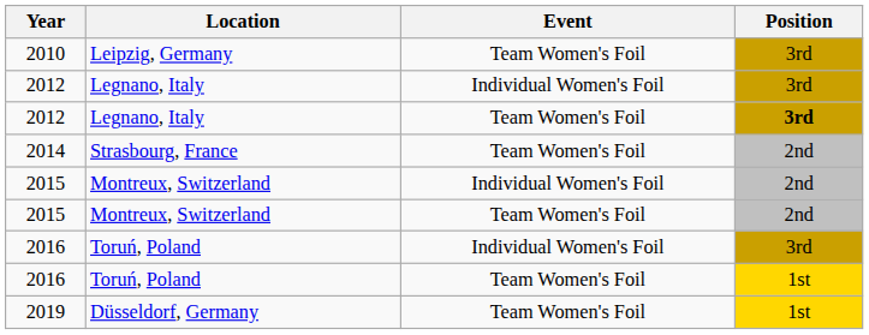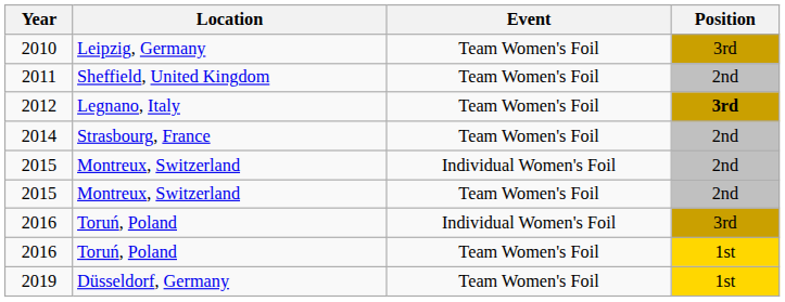 <table class="wikitable" width="50%" style="font-size:90%; text-align:center;">
 <tr>
 <th>Year</th>
 <th>Location</th>
 <th>Event</th>
 <th>Position</th>
 </tr>
 <tr>
 <td>2010</td>
 <td align="left"> <a href='#'>Leipzig</a>, <a href='#'>Germany</a></td>
 <td>Team Women's Foil</td>
 <td bgcolor="caramel">3rd</td>
 </tr>
 <tr>
-<td>2012</td>
-<td align="left"> <a href='#'>Legnano</a>, <a href='#'>Italy</a></td>
-<td>Individual Women's Foil</td>
-<td bgcolor="caramel">3rd</td>
+<td>2011</td>
+<td align="left"> <a href='#'>Sheffield</a>, <a href='#'>United Kingdom</a></td>
+<td>Team Women's Foil</td>
+<td bgcolor="silver">2nd</td>
 </tr>
 <tr>
 <td>2012</td>
 <td align="left"> <a href='#'>Legnano</a>, <a href='#'>Italy</a></td>
 <td>Team Women's Foil</td>
 <td bgcolor="caramel"><strong>3rd</strong></td>
 </tr>
 <tr>
 <td>2014</td>
 <td align="left"> <a href='#'>Strasbourg</a>, <a href='#'>France</a></td>
 <td>Team Women's Foil</td>
 <td bgcolor="silver">2nd</td>
 </tr>
 <tr>
 <td>2015</td>
 <td align="left"> <a href='#'>Montreux</a>, <a href='#'>Switzerland</a></td>
 <td>Individual Women's Foil</td>
 <td bgcolor="silver">2nd</td>
 </tr>
 <tr>
 <td>2015</td>
 <td align="left"> <a href='#'>Montreux</a>, <a href='#'>Switzerland</a></td>
 <td>Team Women's Foil</td>
 <td bgcolor="silver">2nd</td>
 </tr>
 <tr>
 <td>2016</td>
 <td align="left"> <a href='#'>Toruń</a>, <a href='#'>Poland</a></td>
 <td>Individual Women's Foil</td>
 <td bgcolor="caramel">3rd</td>
 </tr>
 <tr>
 <td>2016</td>
 <td align="left"> <a href='#'>Toruń</a>, <a href='#'>Poland</a></td>
 <td>Team Women's Foil</td>
 <td bgcolor="gold">1st</td>
 </tr>
 <tr>
 <td>2019</td>
 <td align="left"> <a href='#'>Düsseldorf</a>, <a href='#'>Germany</a></td>
 <td>Team Women's Foil</td>
 <td bgcolor="gold">1st</td>
 </tr>
 </table>
